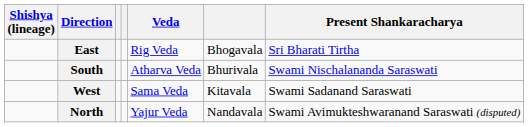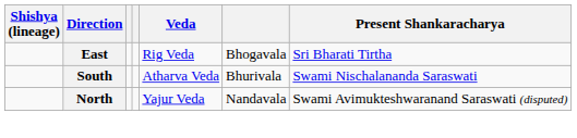 <table class="wikitable">
 <tr>
 <th><a href='#'>Shishya</a><br>(lineage)</th>
 <th><a href='#'>Direction</a></th>
 <th><a href='#'></a></th>
 <th></th>
 <th><a href='#'>Veda</a></th>
 <th></th>
 <th>Present Shankaracharya</th>
 </tr>
 <tr>
 <td></td>
 <th>East</th>
 <td></td>
 <td></td>
 <td><a href='#'>Rig Veda</a></td>
 <td>Bhogavala</td>
 <td><a href='#'>Sri Bharati Tirtha</a></td>
 </tr>
 <tr>
 <td></td>
 <th>South</th>
 <td></td>
 <td></td>
 <td><a href='#'>Atharva Veda</a></td>
 <td>Bhurivala</td>
 <td><a href='#'>Swami Nischalananda Saraswati</a></td>
 </tr>
 <tr>
 <td></td>
-<th>West</th>
-<td></td>
-<td></td>
-<td><a href='#'>Sama Veda</a></td>
-<td>Kitavala</td>
-<td>Swami Sadanand Saraswati</td>
-</tr>
-<tr>
-<td></td>
 <th>North</th>
 <td></td>
 <td></td>
 <td><a href='#'>Yajur Veda</a></td>
 <td>Nandavala</td>
 <td>Swami Avimukteshwaranand Saraswati <em><small>(disputed)</small></em></td>
 </tr>
 </table>
